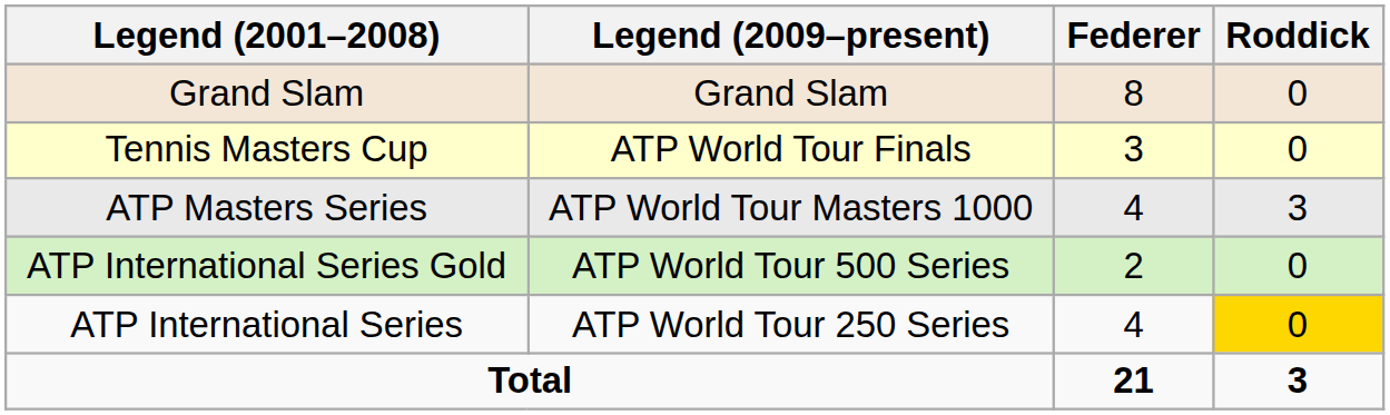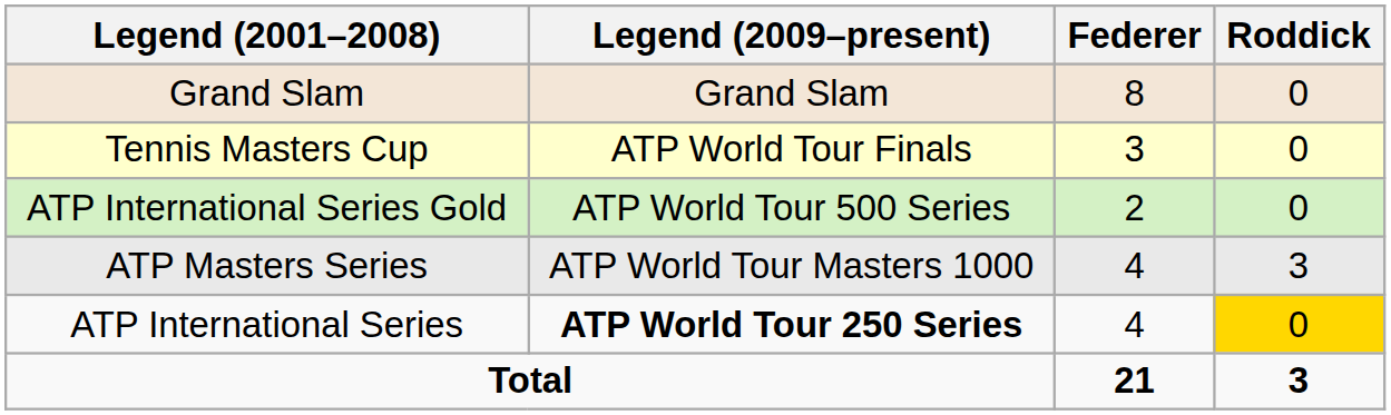 <table class="wikitable" style="font-size:90%; width:43%;; vertical-align:top; text-align:center;">
 <tr>
 <th>Legend (2001–2008)</th>
 <th>Legend (2009–present)</th>
 <th>Federer</th>
 <th>Roddick</th>
 </tr>
 <tr style="background:#f3e6d7;">
 <td>Grand Slam</td>
 <td>Grand Slam</td>
 <td>8</td>
 <td>0</td>
 </tr>
 <tr style="background:#ffc;">
 <td>Tennis Masters Cup</td>
 <td>ATP World Tour Finals</td>
 <td>3</td>
 <td>0</td>
 </tr>
+<tr style="background:#d4f1c5;">
+<td>ATP International Series Gold</td>
+<td>ATP World Tour 500 Series</td>
+<td>2</td>
+<td>0</td>
+</tr>
 <tr style="background:#e9e9e9;">
 <td>ATP Masters Series</td>
 <td>ATP World Tour Masters 1000</td>
 <td>4</td>
 <td>3</td>
 </tr>
-<tr style="background:#d4f1c5;">
-<td>ATP International Series Gold</td>
-<td>ATP World Tour 500 Series</td>
-<td>2</td>
-<td>0</td>
-</tr>
 <tr>
 <td>ATP International Series</td>
-<td>ATP World Tour 250 Series</td>
+<td><strong>ATP World Tour 250 Series</strong></td>
 <td>4</td>
 <td style="background: gold;">0</td>
 </tr>
 <tr>
 <td colspan=2><strong>Total</strong></td>
 <td><strong>21</strong></td>
 <td><strong>3</strong></td>
 </tr>
 </table>
